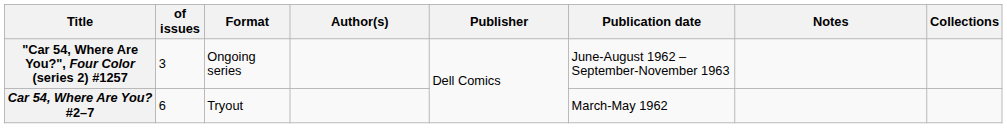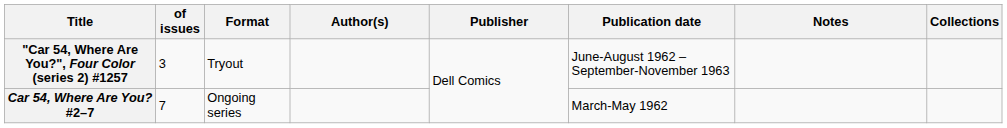 <table class="wikitable">
 <tr>
 <th>Title</th>
 <th style="width:40pt"> of issues</th>
 <th style="width:75pt">Format</th>
 <th style="width:125pt">Author(s)</th>
 <th style="width:125pt">Publisher</th>
 <th style="width:150pt">Publication date</th>
 <th style="width:175pt">Notes</th>
 <th>Collections</th>
 </tr>
 <tr>
 <th>"Car 54, Where Are You?", <em>Four Color</em> (series 2) #1257</th>
 <td>3</td>
-<td>Ongoing series</td>
+<td>Tryout</td>
 <td></td>
 <td rowspan="2">Dell Comics</td>
 <td>June-August 1962 – September-November 1963</td>
 <td></td>
 <td></td>
 </tr>
 <tr>
 <th><em>Car 54, Where Are You?</em> #2–7</th>
-<td>6</td>
-<td>Tryout</td>
+<td>7</td>
+<td>Ongoing series</td>
 <td></td>
 <td>March-May 1962</td>
 <td></td>
 <td></td>
 </tr>
 </table>
